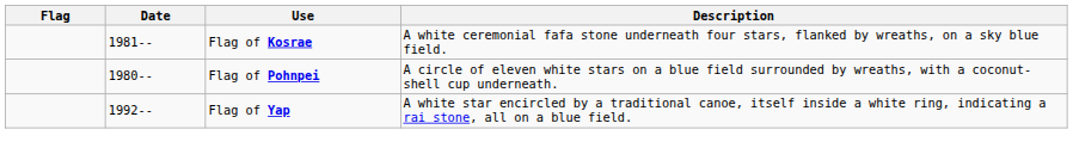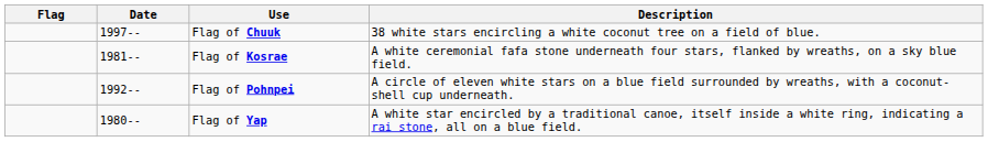 <table class="wikitable" style="background:#FFFFF">
 <tr>
 <th style="width:100px">Flag</th>
 <th style="width:100px">Date</th>
 <th style="width:200px">Use</th>
 <th style="width:700px">Description</th>
 </tr>
 <tr>
 <td></td>
+<td>1997--</td>
+<td>Flag of <strong><a href='#'>Chuuk</a></strong> </td>
+<td>38 white stars encircling a white coconut tree on a field of blue.</td>
+</tr>
+<tr>
+<td></td>
 <td>1981--</td>
 <td>Flag of <strong><a href='#'>Kosrae</a></strong></td>
 <td>A white ceremonial fafa stone underneath four stars, flanked by wreaths, on a sky blue field.</td>
 </tr>
 <tr>
 <td></td>
-<td>1980--</td>
+<td>1992--</td>
 <td>Flag of <strong><a href='#'>Pohnpei</a></strong></td>
 <td>A circle of eleven white stars on a blue field surrounded by wreaths, with a coconut-shell cup underneath.</td>
 </tr>
 <tr>
 <td></td>
-<td>1992--</td>
+<td>1980--</td>
 <td>Flag of <strong><a href='#'>Yap</a></strong> </td>
 <td>A white star encircled by a traditional canoe, itself inside a white ring, indicating a <a href='#'>rai stone</a>, all on a blue field.</td>
 </tr>
 </table>
